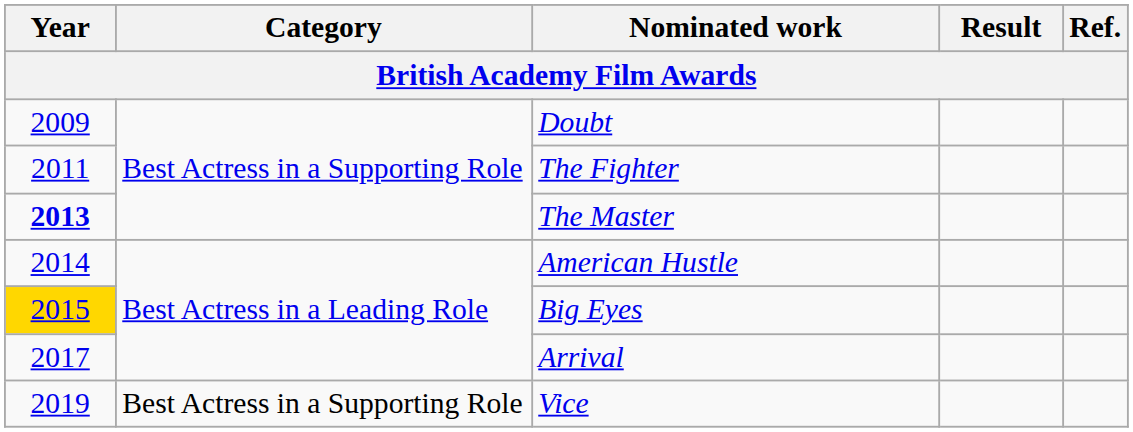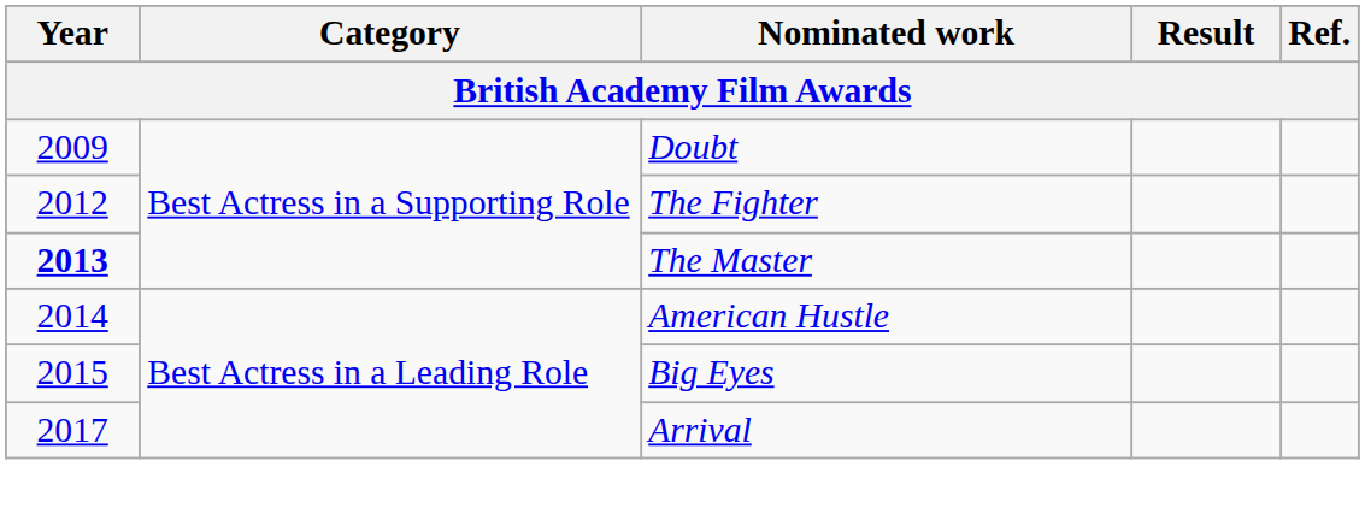 <table class=wikitable>
 <tr>
 <th scope="col" style="width:5em;">Year</th>
 <th scope="col" style="width:26em;">Category</th>
 <th scope="col" style="width:25em;">Nominated work</th>
 <th scope="col" style="width:5em;">Result</th>
 <th>Ref.</th>
 </tr>
 <tr>
 <th colspan=5><a href='#'>British Academy Film Awards</a></th>
 </tr>
 <tr>
 <td style="text-align:center;"><a href='#'>2009</a></td>
 <td rowspan="3"><a href='#'>Best Actress in a Supporting Role</a></td>
 <td><em><a href='#'>Doubt</a></em></td>
 <td></td>
 <td style="text-align:center;"></td>
 </tr>
 <tr>
-<td style="text-align:center;"><a href='#'>2011</a></td>
+<td style="text-align:center;"><a href='#'>2012</a></td>
 <td><em><a href='#'>The Fighter</a></em></td>
 <td></td>
 <td style="text-align:center;"></td>
 </tr>
 <tr>
 <td style="text-align:center;"><strong><a href='#'>2013</a></strong></td>
 <td><em><a href='#'>The Master</a></em></td>
 <td></td>
 <td style="text-align:center;"></td>
 </tr>
 <tr>
 <td style="text-align:center;"><a href='#'>2014</a></td>
 <td rowspan="3"><a href='#'>Best Actress in a Leading Role</a></td>
 <td><em><a href='#'>American Hustle</a></em></td>
 <td></td>
 <td style="text-align:center;"></td>
 </tr>
 <tr>
-<td style="background: gold; text-align:center;"><a href='#'>2015</a></td>
+<td style="text-align:center;"><a href='#'>2015</a></td>
 <td><em><a href='#'>Big Eyes</a></em></td>
 <td></td>
 <td style="text-align:center;"></td>
 </tr>
 <tr>
 <td style="text-align:center;"><a href='#'>2017</a></td>
 <td><em><a href='#'>Arrival</a></em></td>
 <td></td>
 <td style="text-align:center;"></td>
 </tr>
-<tr>
-<td style="text-align:center;"><a href='#'>2019</a></td>
-<td>Best Actress in a Supporting Role</td>
-<td><em><a href='#'>Vice</a></em></td>
-<td></td>
-<td style="text-align:center;"></td>
-</tr>
 </table>
